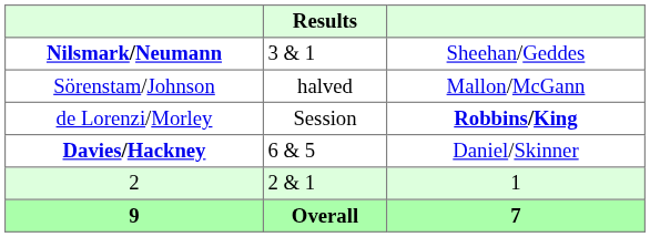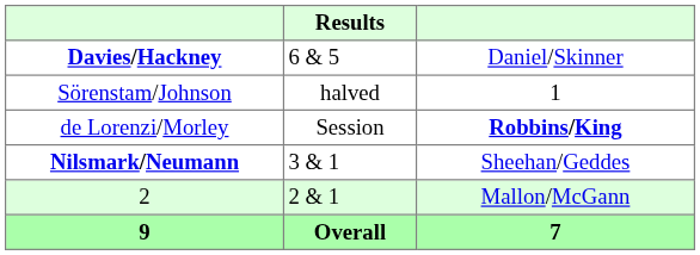 <table border="1" cellpadding="3" style="border-collapse:collapse; text-align:center;">
 <tr style="background:#dfd;">
 <th style="width:12em;"></th>
 <th style="width:5.5em;">Results</th>
 <th style="width:12em;"></th>
 </tr>
 <tr>
-<td><strong><a href='#'>Nilsmark</a>/<a href='#'>Neumann</a></strong></td>
-<td align=left> 3 & 1</td>
-<td><a href='#'>Sheehan</a>/<a href='#'>Geddes</a></td>
+<td><strong><a href='#'>Davies</a>/<a href='#'>Hackney</a></strong></td>
+<td align=left> 6 & 5</td>
+<td><a href='#'>Daniel</a>/<a href='#'>Skinner</a></td>
 </tr>
 <tr>
 <td><a href='#'>Sörenstam</a>/<a href='#'>Johnson</a></td>
 <td>halved</td>
-<td><a href='#'>Mallon</a>/<a href='#'>McGann</a></td>
+<td>1</td>
 </tr>
 <tr>
 <td><a href='#'>de Lorenzi</a>/<a href='#'>Morley</a></td>
 <td>Session</td>
 <td><strong><a href='#'>Robbins</a>/<a href='#'>King</a></strong></td>
 </tr>
 <tr>
-<td><strong><a href='#'>Davies</a>/<a href='#'>Hackney</a></strong></td>
-<td align=left> 6 & 5</td>
-<td><a href='#'>Daniel</a>/<a href='#'>Skinner</a></td>
+<td><strong><a href='#'>Nilsmark</a>/<a href='#'>Neumann</a></strong></td>
+<td align=left> 3 & 1</td>
+<td><a href='#'>Sheehan</a>/<a href='#'>Geddes</a></td>
 </tr>
 <tr style="background:#dfd;">
 <td>2</td>
 <td align=left> 2 & 1</td>
-<td>1</td>
+<td><a href='#'>Mallon</a>/<a href='#'>McGann</a></td>
 </tr>
 <tr style="background:#afa;">
 <th>9</th>
 <th>Overall</th>
 <th>7</th>
 </tr>
 </table>
